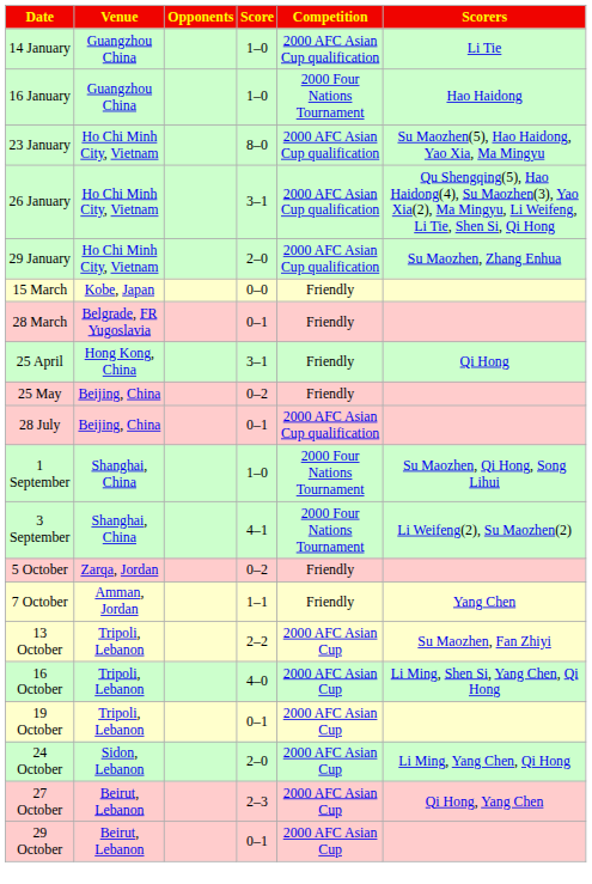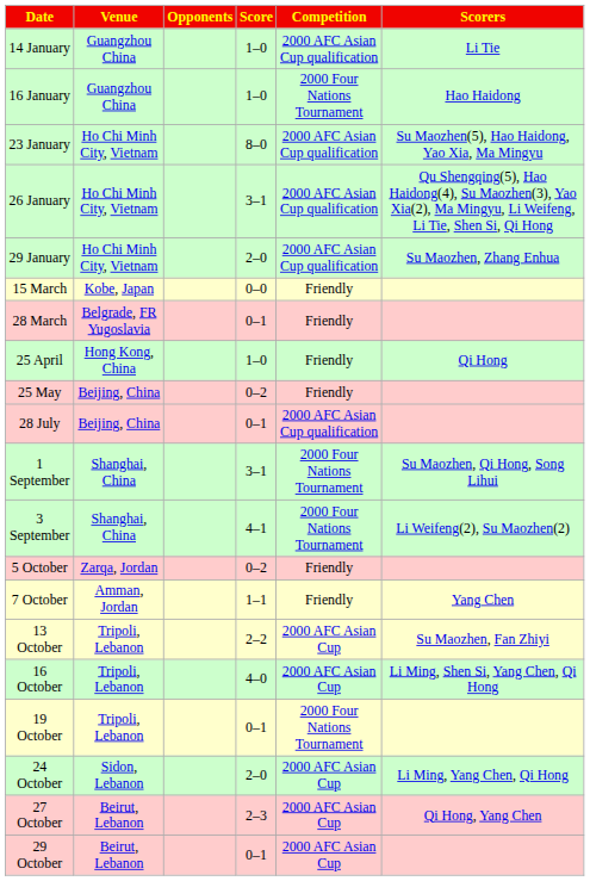 <table width=95% class="wikitable" style="text-align: center; font-size: 90%">
 <tr bgcolor=#F00300 style="color:yellow">
 <td><strong>Date</strong></td>
 <td><strong>Venue</strong></td>
 <td><strong>Opponents</strong></td>
 <td><strong>Score</strong></td>
 <td><strong>Competition</strong></td>
 <td><strong>Scorers</strong></td>
 </tr>
 <tr bgcolor=#CCFFCC>
 <td>14 January</td>
 <td><a href='#'>Guangzhou</a> <a href='#'>China</a></td>
 <td></td>
 <td>1–0</td>
 <td><a href='#'>2000 AFC Asian Cup qualification</a></td>
 <td><a href='#'>Li Tie</a></td>
 </tr>
 <tr bgcolor=#CCFFCC>
 <td>16 January</td>
 <td><a href='#'>Guangzhou</a> <a href='#'>China</a></td>
 <td></td>
 <td>1–0</td>
 <td><a href='#'>2000 Four Nations Tournament</a></td>
 <td><a href='#'>Hao Haidong</a></td>
 </tr>
 <tr bgcolor=#CCFFCC>
 <td>23 January</td>
 <td><a href='#'>Ho Chi Minh City</a>, <a href='#'>Vietnam</a></td>
 <td></td>
 <td>8–0</td>
 <td><a href='#'>2000 AFC Asian Cup qualification</a></td>
 <td><a href='#'>Su Maozhen</a>(5), <a href='#'>Hao Haidong</a>, <a href='#'>Yao Xia</a>, <a href='#'>Ma Mingyu</a></td>
 </tr>
 <tr bgcolor=#CCFFCC>
 <td>26 January</td>
 <td><a href='#'>Ho Chi Minh City</a>, <a href='#'>Vietnam</a></td>
 <td></td>
 <td>3–1</td>
 <td><a href='#'>2000 AFC Asian Cup qualification</a></td>
 <td><a href='#'>Qu Shengqing</a>(5), <a href='#'>Hao Haidong</a>(4), <a href='#'>Su Maozhen</a>(3), <a href='#'>Yao Xia</a>(2), <a href='#'>Ma Mingyu</a>, <a href='#'>Li Weifeng</a>, <a href='#'>Li Tie</a>, <a href='#'>Shen Si</a>, <a href='#'>Qi Hong</a></td>
 </tr>
 <tr bgcolor=#CCFFCC>
 <td>29 January</td>
 <td><a href='#'>Ho Chi Minh City</a>, <a href='#'>Vietnam</a></td>
 <td></td>
 <td>2–0</td>
 <td><a href='#'>2000 AFC Asian Cup qualification</a></td>
 <td><a href='#'>Su Maozhen</a>, <a href='#'>Zhang Enhua</a></td>
 </tr>
 <tr bgcolor=#FFFFCC>
 <td>15 March</td>
 <td><a href='#'>Kobe</a>, <a href='#'>Japan</a></td>
 <td></td>
 <td>0–0</td>
 <td>Friendly</td>
 <td></td>
 </tr>
 <tr bgcolor=#FFCCCC>
 <td>28 March</td>
 <td><a href='#'>Belgrade</a>, <a href='#'>FR Yugoslavia</a></td>
 <td></td>
 <td>0–1</td>
 <td>Friendly</td>
 <td></td>
 </tr>
 <tr bgcolor=#CCFFCC>
 <td>25 April</td>
 <td><a href='#'>Hong Kong</a>, <a href='#'>China</a></td>
 <td></td>
-<td>3–1</td>
+<td>1–0</td>
 <td>Friendly</td>
 <td><a href='#'>Qi Hong</a></td>
 </tr>
 <tr bgcolor=#FFCCCC>
 <td>25 May</td>
 <td><a href='#'>Beijing</a>, <a href='#'>China</a></td>
 <td></td>
 <td>0–2</td>
 <td>Friendly</td>
 <td></td>
 </tr>
 <tr bgcolor=#FFCCCC>
 <td>28 July</td>
 <td><a href='#'>Beijing</a>, <a href='#'>China</a></td>
 <td></td>
 <td>0–1</td>
 <td><a href='#'>2000 AFC Asian Cup qualification</a></td>
 <td></td>
 </tr>
 <tr bgcolor=#CCFFCC>
 <td>1 September</td>
 <td><a href='#'>Shanghai</a>, <a href='#'>China</a></td>
 <td></td>
-<td>1–0</td>
+<td>3–1</td>
 <td><a href='#'>2000 Four Nations Tournament</a></td>
 <td><a href='#'>Su Maozhen</a>, <a href='#'>Qi Hong</a>, <a href='#'>Song Lihui</a></td>
 </tr>
 <tr bgcolor=#CCFFCC>
 <td>3 September</td>
 <td><a href='#'>Shanghai</a>, <a href='#'>China</a></td>
 <td></td>
 <td>4–1</td>
 <td><a href='#'>2000 Four Nations Tournament</a></td>
 <td><a href='#'>Li Weifeng</a>(2), <a href='#'>Su Maozhen</a>(2)</td>
 </tr>
 <tr bgcolor=#FFCCCC>
 <td>5 October</td>
 <td><a href='#'>Zarqa</a>, <a href='#'>Jordan</a></td>
 <td></td>
 <td>0–2</td>
 <td>Friendly</td>
 <td></td>
 </tr>
 <tr bgcolor=#FFFFCC>
 <td>7 October</td>
 <td><a href='#'>Amman</a>, <a href='#'>Jordan</a></td>
 <td></td>
 <td>1–1</td>
 <td>Friendly</td>
 <td><a href='#'>Yang Chen</a></td>
 </tr>
 <tr bgcolor=#FFFFCC>
 <td>13 October</td>
 <td><a href='#'>Tripoli</a>, <a href='#'>Lebanon</a></td>
 <td></td>
 <td>2–2</td>
 <td><a href='#'>2000 AFC Asian Cup</a></td>
 <td><a href='#'>Su Maozhen</a>, <a href='#'>Fan Zhiyi</a></td>
 </tr>
 <tr bgcolor=#CCFFCC>
 <td>16 October</td>
 <td><a href='#'>Tripoli</a>, <a href='#'>Lebanon</a></td>
 <td></td>
 <td>4–0</td>
 <td><a href='#'>2000 AFC Asian Cup</a></td>
 <td><a href='#'>Li Ming</a>, <a href='#'>Shen Si</a>, <a href='#'>Yang Chen</a>, <a href='#'>Qi Hong</a></td>
 </tr>
 <tr bgcolor=#FFFFCC>
 <td>19 October</td>
 <td><a href='#'>Tripoli</a>, <a href='#'>Lebanon</a></td>
 <td></td>
 <td>0–1</td>
-<td><a href='#'>2000 AFC Asian Cup</a></td>
+<td><a href='#'>2000 Four Nations Tournament</a></td>
 <td></td>
 </tr>
 <tr bgcolor=#CCFFCC>
 <td>24 October</td>
 <td><a href='#'>Sidon</a>, <a href='#'>Lebanon</a></td>
 <td></td>
 <td>2–0</td>
 <td><a href='#'>2000 AFC Asian Cup</a></td>
 <td><a href='#'>Li Ming</a>, <a href='#'>Yang Chen</a>, <a href='#'>Qi Hong</a></td>
 </tr>
 <tr bgcolor=#FFCCCC>
 <td>27 October</td>
 <td><a href='#'>Beirut</a>, <a href='#'>Lebanon</a></td>
 <td></td>
 <td>2–3</td>
 <td><a href='#'>2000 AFC Asian Cup</a></td>
 <td><a href='#'>Qi Hong</a>, <a href='#'>Yang Chen</a></td>
 </tr>
 <tr bgcolor=#FFCCCC>
 <td>29 October</td>
 <td><a href='#'>Beirut</a>, <a href='#'>Lebanon</a></td>
 <td></td>
 <td>0–1</td>
 <td><a href='#'>2000 AFC Asian Cup</a></td>
 <td></td>
 </tr>
 </table>
